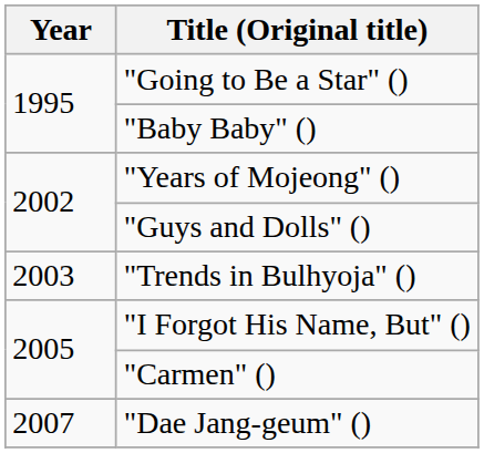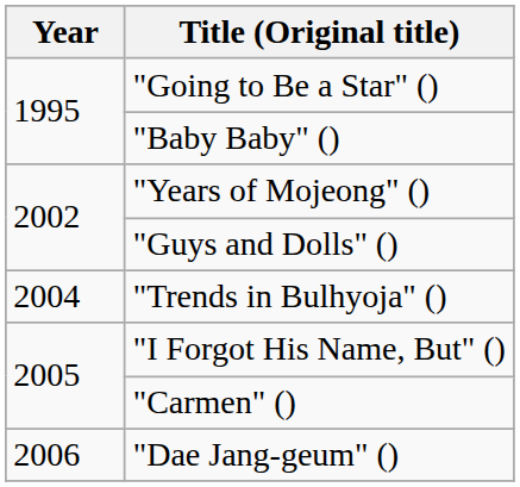 <table class="wikitable">
 <tr>
 <th width=50px>Year</th>
 <th>Title (Original title)</th>
 </tr>
 <tr>
 <td rowspan=2>1995</td>
 <td>"Going to Be a Star" ()</td>
 </tr>
 <tr>
 <td>"Baby Baby" ()</td>
 </tr>
 <tr>
 <td rowspan=2>2002</td>
 <td>"Years of Mojeong" ()</td>
 </tr>
 <tr>
 <td>"Guys and Dolls" ()</td>
 </tr>
 <tr>
-<td>2003</td>
+<td>2004</td>
 <td>"Trends in Bulhyoja" ()</td>
 </tr>
 <tr>
 <td rowspan=2>2005</td>
 <td>"I Forgot His Name, But" ()</td>
 </tr>
 <tr>
 <td>"Carmen" ()</td>
 </tr>
 <tr>
-<td>2007</td>
+<td>2006</td>
 <td>"Dae Jang-geum" ()</td>
 </tr>
 </table>
